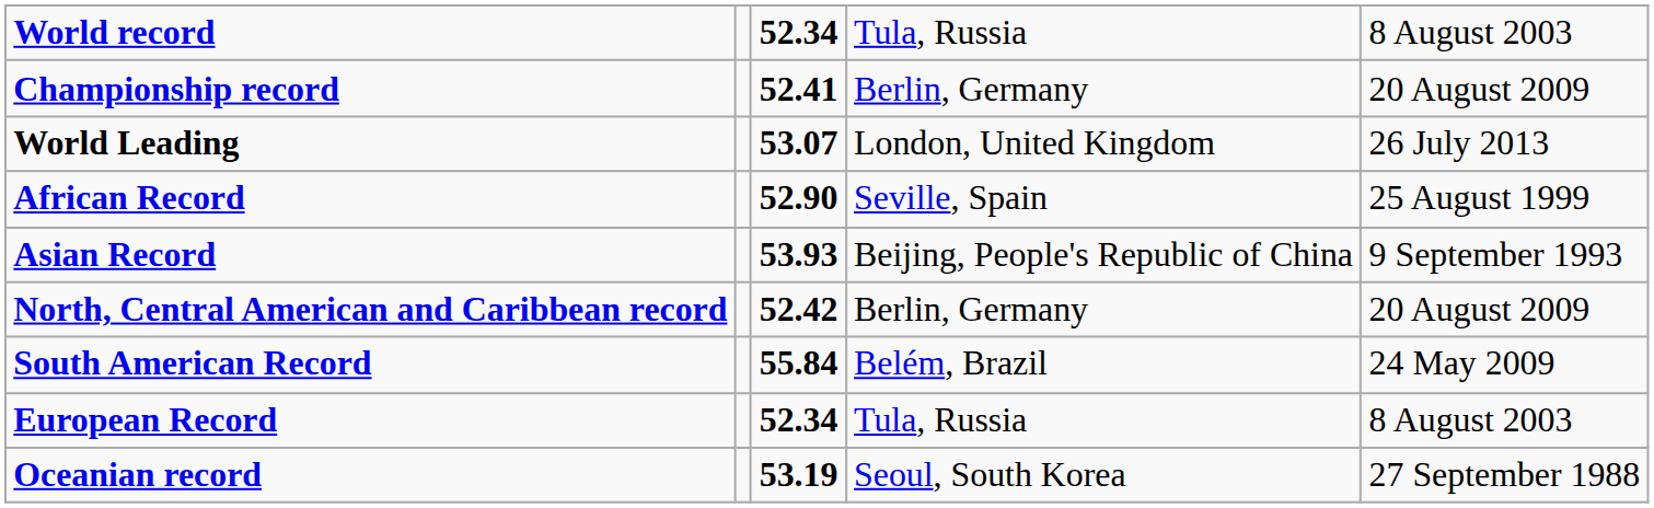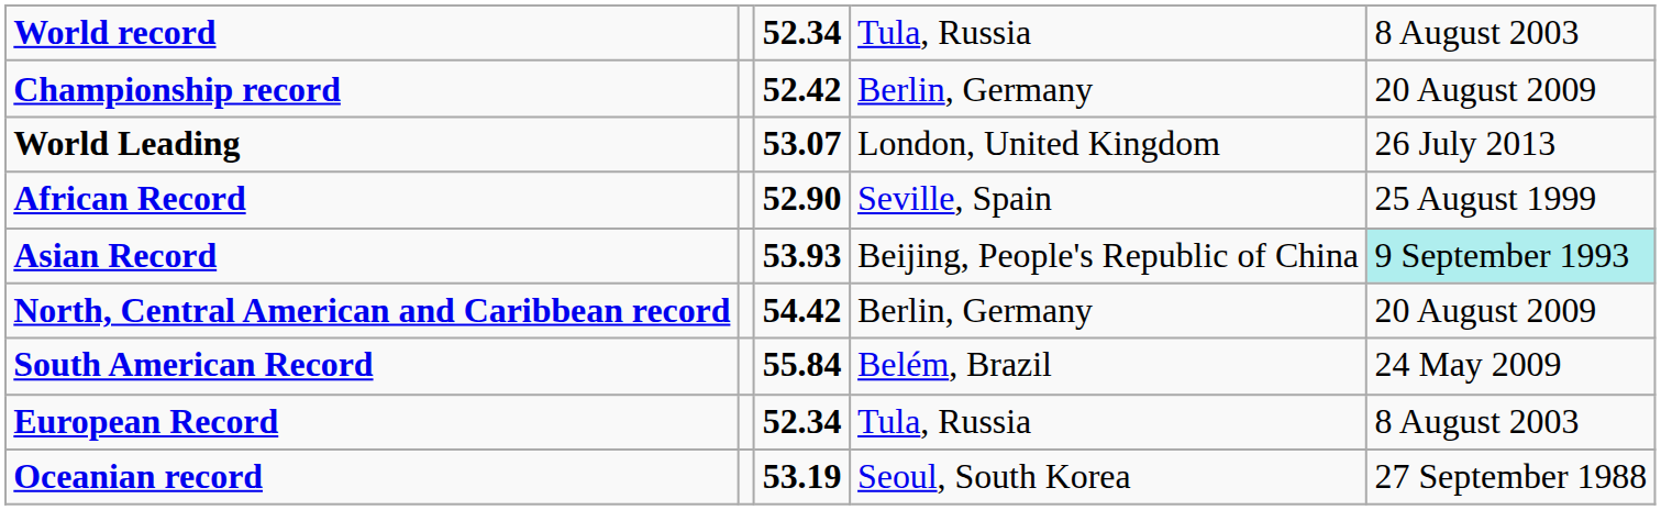 <table class="wikitable">
 <tr>
 <td><strong><a href='#'>World record</a></strong></td>
 <td></td>
 <td><strong>52.34</strong></td>
 <td><a href='#'>Tula</a>, Russia</td>
 <td>8 August 2003</td>
 </tr>
 <tr>
 <td><strong><a href='#'>Championship record</a></strong></td>
 <td></td>
-<td><strong>52.41</strong></td>
+<td><strong>52.42</strong></td>
 <td><a href='#'>Berlin</a>, Germany</td>
 <td>20 August 2009</td>
 </tr>
 <tr>
 <td><strong>World Leading</strong></td>
 <td></td>
 <td><strong>53.07</strong></td>
 <td>London, United Kingdom</td>
 <td>26 July 2013</td>
 </tr>
 <tr>
 <td><strong><a href='#'>African Record</a></strong></td>
 <td></td>
 <td><strong>52.90</strong></td>
 <td><a href='#'>Seville</a>, Spain</td>
 <td>25 August 1999</td>
 </tr>
 <tr>
 <td><strong><a href='#'>Asian Record</a></strong></td>
 <td></td>
 <td><strong>53.93</strong></td>
 <td>Beijing, People's Republic of China</td>
-<td>9 September 1993</td>
+<td style="background: paleturquoise;">9 September 1993</td>
 </tr>
 <tr>
 <td><strong><a href='#'>North, Central American and Caribbean record</a></strong></td>
 <td></td>
-<td><strong>52.42</strong></td>
+<td><strong>54.42</strong></td>
 <td>Berlin, Germany</td>
 <td>20 August 2009</td>
 </tr>
 <tr>
 <td><strong><a href='#'>South American Record</a></strong></td>
 <td></td>
 <td><strong>55.84</strong></td>
 <td><a href='#'>Belém</a>, Brazil</td>
 <td>24 May 2009</td>
 </tr>
 <tr>
 <td><strong><a href='#'>European Record</a></strong></td>
 <td></td>
 <td><strong>52.34</strong></td>
 <td><a href='#'>Tula</a>, Russia</td>
 <td>8 August 2003</td>
 </tr>
 <tr>
 <td><strong><a href='#'>Oceanian record</a></strong></td>
 <td></td>
 <td><strong>53.19</strong></td>
 <td><a href='#'>Seoul</a>, South Korea</td>
 <td>27 September 1988</td>
 </tr>
 </table>
